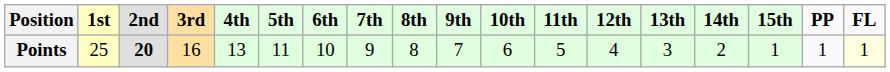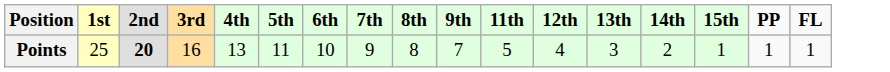 <table class="wikitable" style="font-size:85%; text-align:center">
 <tr>
 <th>Position</th>
 <td style="background:#ffffbf;"> <strong>1st</strong> </td>
 <td style="background:#dfdfdf;"> <strong>2nd</strong> </td>
 <td style="background:#ffdf9f;"> <strong>3rd</strong> </td>
 <td style="background:#dfffdf;"> <strong>4th</strong> </td>
 <td style="background:#dfffdf;"> <strong>5th</strong> </td>
 <td style="background:#dfffdf;"> <strong>6th</strong> </td>
 <td style="background:#dfffdf;"> <strong>7th</strong> </td>
 <td style="background:#dfffdf;"> <strong>8th</strong> </td>
 <td style="background:#dfffdf;"> <strong>9th</strong> </td>
-<td style="background:#dfffdf;"> <strong>10th</strong> </td>
 <td style="background:#dfffdf;"> <strong>11th</strong> </td>
 <td style="background:#dfffdf;"> <strong>12th</strong> </td>
 <td style="background:#dfffdf;"> <strong>13th</strong> </td>
 <td style="background:#dfffdf;"> <strong>14th</strong> </td>
 <td style="background:#dfffdf;"> <strong>15th</strong> </td>
 <td> <strong>PP</strong> </td>
 <td> <strong>FL</strong> </td>
 </tr>
 <tr>
 <th>Points</th>
 <td style="background:#ffffbf;">25</td>
 <td style="background:#dfdfdf;"><strong>20</strong></td>
 <td style="background:#ffdf9f;">16</td>
 <td style="background:#dfffdf;">13</td>
 <td style="background:#dfffdf;">11</td>
 <td style="background:#dfffdf;">10</td>
 <td style="background:#dfffdf;">9</td>
 <td style="background:#dfffdf;">8</td>
 <td style="background:#dfffdf;">7</td>
-<td style="background:#dfffdf;">6</td>
 <td style="background:#dfffdf;">5</td>
 <td style="background:#dfffdf;">4</td>
 <td style="background:#dfffdf;">3</td>
 <td style="background:#dfffdf;">2</td>
 <td style="background:#dfffdf;">1</td>
 <td>1</td>
-<td style="background: lightyellow;">1</td>
+<td>1</td>
 </tr>
 </table>
